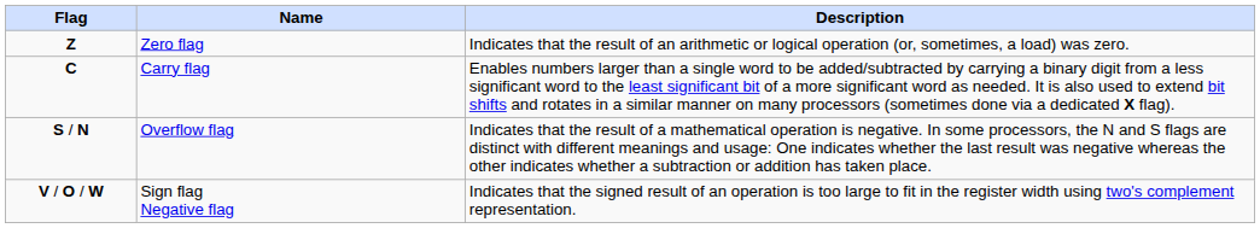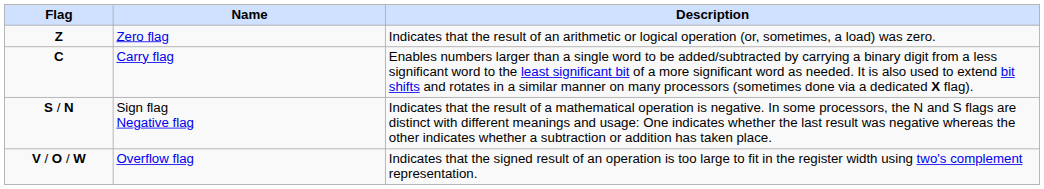 <table class="wikitable">
 <tr>
 <th style="background:#D0E0FF; width:10%">Flag</th>
 <th style="background:#D0E0FF; width:25%">Name</th>
 <th style="background:#D0E0FF; width:60%">Description</th>
 </tr>
 <tr style="vertical-align:top">
 <td align="center"><strong>Z</strong></td>
 <td><a href='#'>Zero flag</a></td>
 <td>Indicates that the result of an arithmetic or logical operation (or, sometimes, a load) was zero.</td>
 </tr>
 <tr style="vertical-align:top">
 <td align="center"><strong>C</strong></td>
 <td><a href='#'>Carry flag</a></td>
 <td>Enables numbers larger than a single word to be added/subtracted by carrying a binary digit from a less significant word to the <a href='#'>least significant bit</a> of a more significant word as needed. It is also used to extend <a href='#'>bit shifts</a> and rotates in a similar manner on many processors (sometimes done via a dedicated <strong>X</strong> flag).</td>
 </tr>
 <tr style="vertical-align:top">
 <td align="center"><strong>S</strong> / <strong>N</strong></td>
-<td><a href='#'>Overflow flag</a></td>
+<td>Sign flag<br> <a href='#'>Negative flag</a></td>
 <td>Indicates that the result of a mathematical operation is negative. In some processors, the N and S flags are distinct with different meanings and usage: One indicates whether the last result was negative whereas the other indicates whether a subtraction or addition has taken place.</td>
 </tr>
 <tr style="vertical-align:top">
 <td align="center"><strong>V</strong> / <strong>O</strong> / <strong>W</strong></td>
-<td>Sign flag<br> <a href='#'>Negative flag</a></td>
+<td><a href='#'>Overflow flag</a></td>
 <td>Indicates that the signed result of an operation is too large to fit in the register width using <a href='#'>two's complement</a> representation.</td>
 </tr>
 </table>
